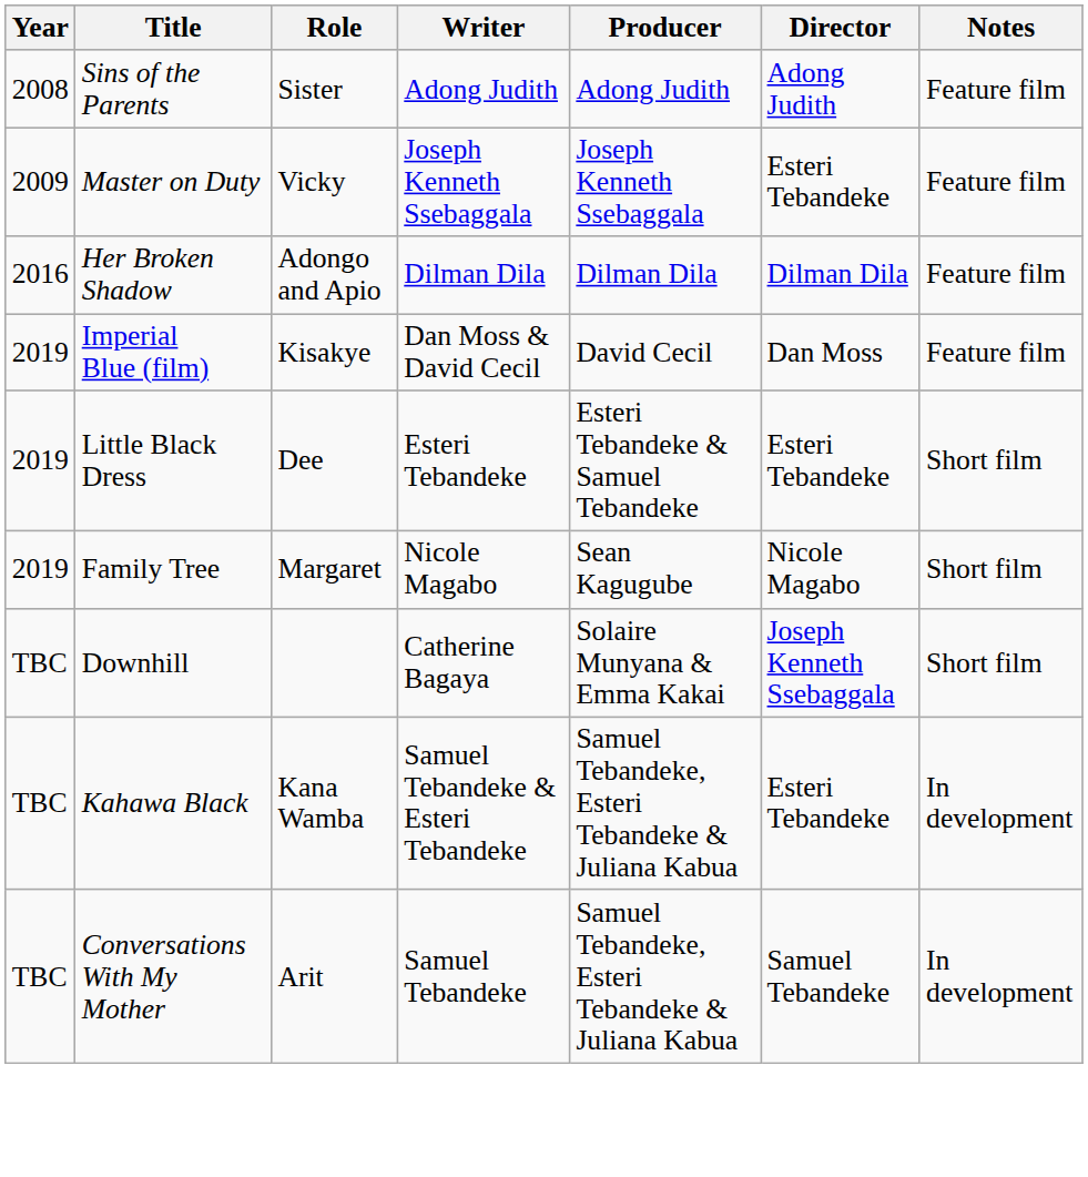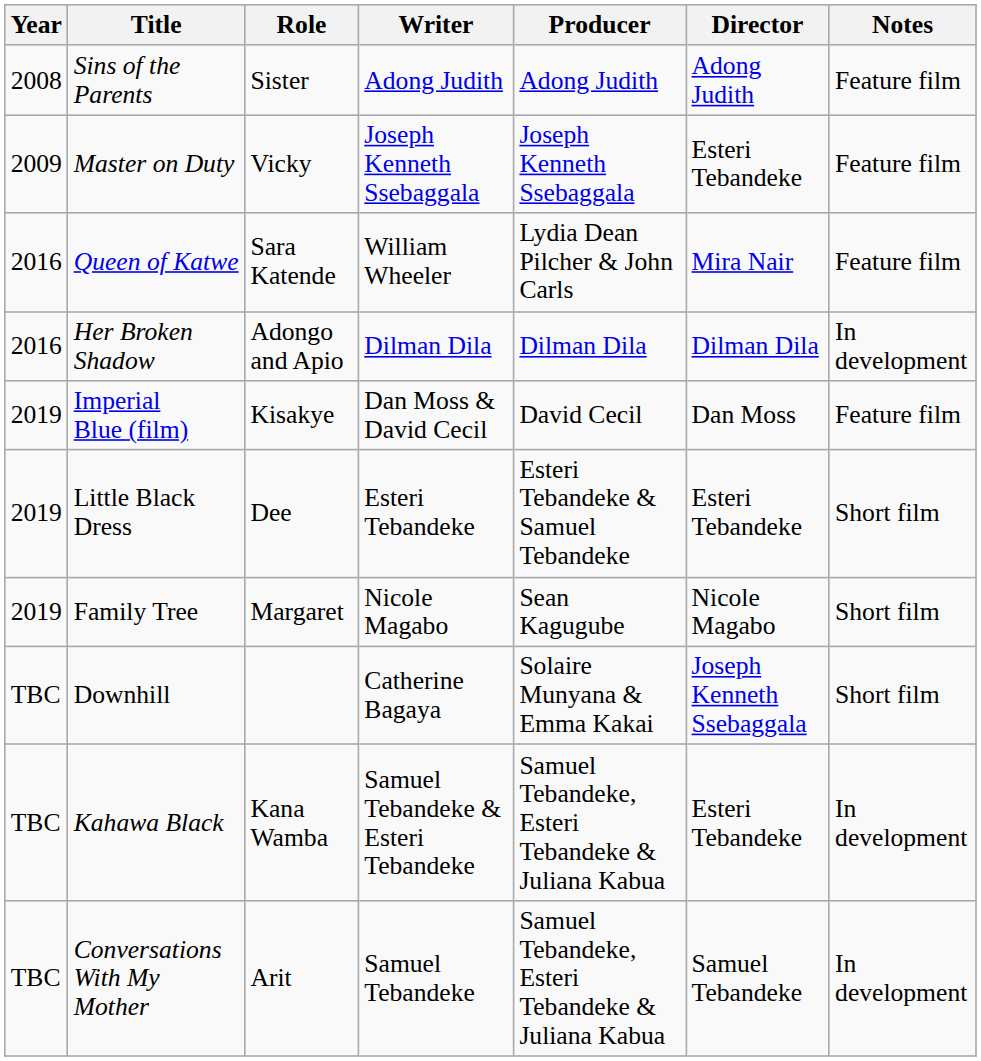 <table class="wikitable">
 <tr>
 <th>Year</th>
 <th>Title</th>
 <th>Role</th>
 <th>Writer</th>
 <th>Producer</th>
 <th>Director</th>
 <th>Notes</th>
 </tr>
 <tr>
 <td>2008</td>
 <td><em>Sins of the  Parents</em></td>
 <td>Sister</td>
 <td><a href='#'>Adong Judith</a></td>
 <td><a href='#'>Adong Judith</a></td>
 <td><a href='#'>Adong Judith</a></td>
 <td>Feature film</td>
 </tr>
 <tr>
 <td>2009</td>
 <td><em>Master on  Duty</em></td>
 <td>Vicky</td>
 <td><a href='#'>Joseph Kenneth Ssebaggala</a></td>
 <td><a href='#'>Joseph Kenneth Ssebaggala</a></td>
 <td>Esteri Tebandeke</td>
 <td>Feature film</td>
 </tr>
 <tr>
 <td>2016</td>
+<td><em><a href='#'>Queen of Katwe</a></em></td>
+<td>Sara Katende</td>
+<td>William Wheeler</td>
+<td>Lydia Dean Pilcher & John Carls</td>
+<td><a href='#'>Mira Nair</a></td>
+<td>Feature film</td>
+</tr>
+<tr>
+<td>2016</td>
 <td><em>Her Broken  Shadow</em></td>
 <td>Adongo and  Apio</td>
 <td><a href='#'>Dilman Dila</a></td>
 <td><a href='#'>Dilman Dila</a></td>
 <td><a href='#'>Dilman Dila</a></td>
-<td>Feature film</td>
+<td>In development</td>
 </tr>
 <tr>
 <td>2019</td>
 <td><a href='#'>Imperial Blue (film)</a></td>
 <td>Kisakye</td>
 <td>Dan Moss & David Cecil</td>
 <td>David Cecil</td>
 <td>Dan Moss</td>
 <td>Feature film</td>
 </tr>
 <tr>
 <td>2019</td>
 <td>Little Black Dress</td>
 <td>Dee</td>
 <td>Esteri Tebandeke</td>
 <td>Esteri Tebandeke & Samuel Tebandeke</td>
 <td>Esteri Tebandeke</td>
 <td>Short film</td>
 </tr>
 <tr>
 <td>2019</td>
 <td>Family Tree</td>
 <td>Margaret</td>
 <td>Nicole Magabo</td>
 <td>Sean Kagugube</td>
 <td>Nicole Magabo</td>
 <td>Short film</td>
 </tr>
 <tr>
 <td>TBC</td>
 <td>Downhill</td>
 <td></td>
 <td>Catherine Bagaya</td>
 <td>Solaire Munyana & Emma Kakai</td>
 <td><a href='#'>Joseph Kenneth Ssebaggala</a></td>
 <td>Short film</td>
 </tr>
 <tr>
 <td>TBC</td>
 <td><em>Kahawa Black</em></td>
 <td>Kana Wamba</td>
 <td>Samuel Tebandeke & Esteri Tebandeke</td>
 <td>Samuel Tebandeke, Esteri Tebandeke & Juliana Kabua</td>
 <td>Esteri Tebandeke</td>
 <td>In development</td>
 </tr>
 <tr>
 <td>TBC</td>
 <td><em>Conversations With My Mother</em></td>
 <td>Arit</td>
 <td>Samuel Tebandeke</td>
 <td>Samuel Tebandeke, Esteri Tebandeke & Juliana Kabua</td>
 <td>Samuel Tebandeke</td>
 <td>In development</td>
 </tr>
 </table>
